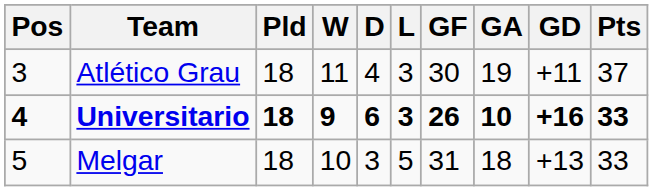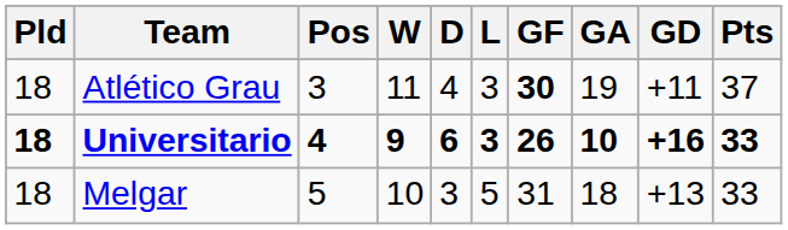 <table class="wikitable">
 <tr>
+<th><strong>Pld</strong></th>
+<th><strong>Team</strong></th>
 <th><strong>Pos</strong></th>
-<th><strong>Team</strong></th>
-<th><strong>Pld</strong></th>
 <th><strong>W</strong></th>
 <th>D</th>
 <th>L</th>
 <th>GF</th>
 <th>GA</th>
 <th>GD</th>
 <th>Pts</th>
 </tr>
 <tr>
+<td>18</td>
+<td><a href='#'>Atlético Grau</a></td>
 <td>3</td>
-<td><a href='#'>Atlético Grau</a></td>
-<td>18</td>
 <td>11</td>
 <td>4</td>
 <td>3</td>
-<td>30</td>
+<td><strong>30</strong></td>
 <td>19</td>
 <td>+11</td>
 <td>37</td>
 </tr>
 <tr>
+<td><strong>18</strong></td>
+<td><a href='#'><strong>Universitario</strong></a></td>
 <td><strong>4</strong></td>
-<td><a href='#'><strong>Universitario</strong></a></td>
-<td><strong>18</strong></td>
 <td><strong>9</strong></td>
 <td><strong>6</strong></td>
 <td><strong>3</strong></td>
 <td><strong>26</strong></td>
 <td><strong>10</strong></td>
 <td><strong>+16</strong></td>
 <td><strong>33</strong></td>
 </tr>
 <tr>
+<td>18</td>
+<td><a href='#'>Melgar</a></td>
 <td>5</td>
-<td><a href='#'>Melgar</a></td>
-<td>18</td>
 <td>10</td>
 <td>3</td>
 <td>5</td>
 <td>31</td>
 <td>18</td>
 <td>+13</td>
 <td>33</td>
 </tr>
 </table>
